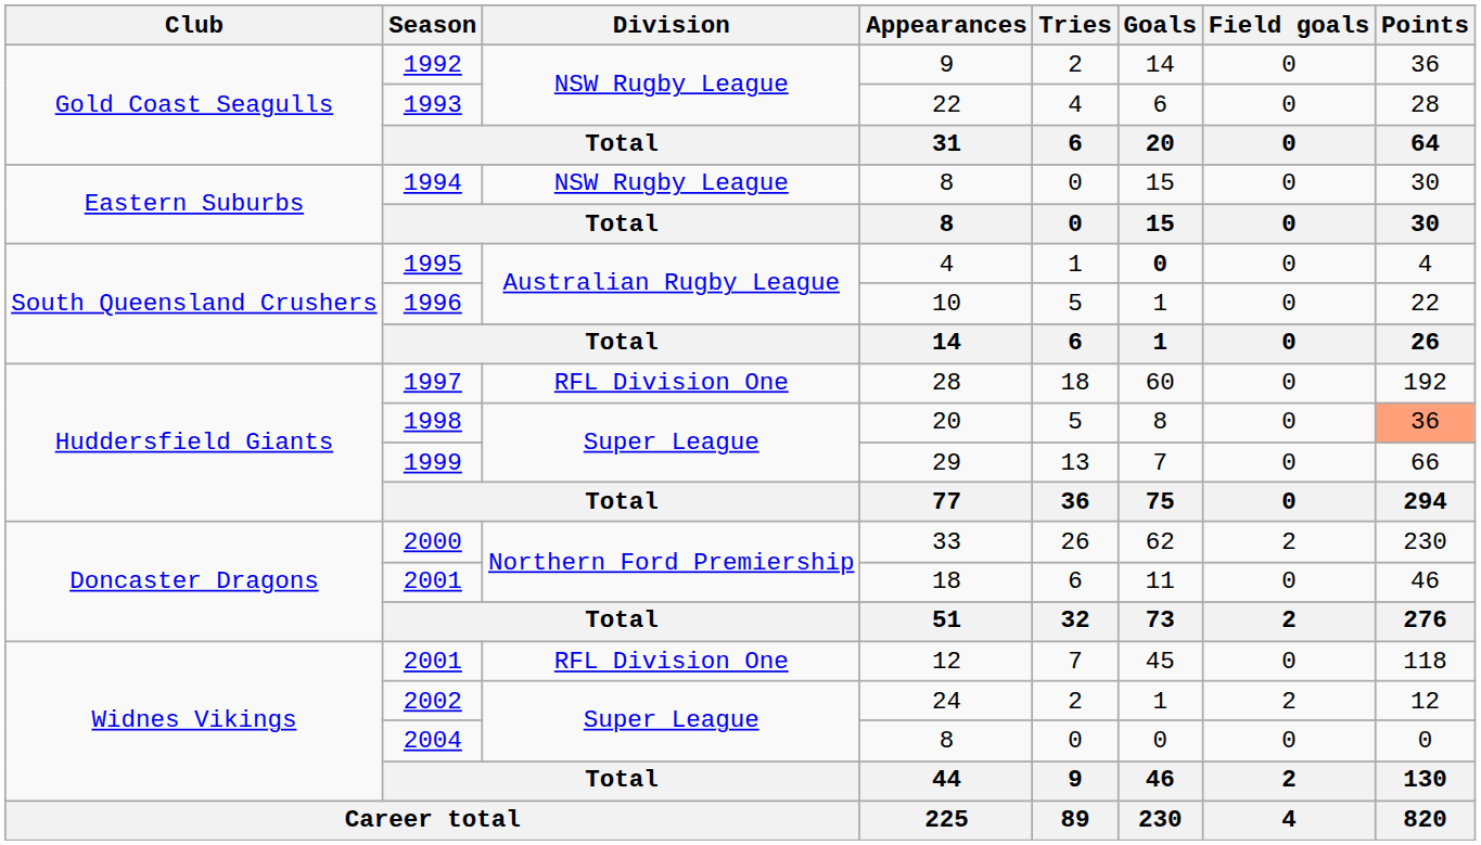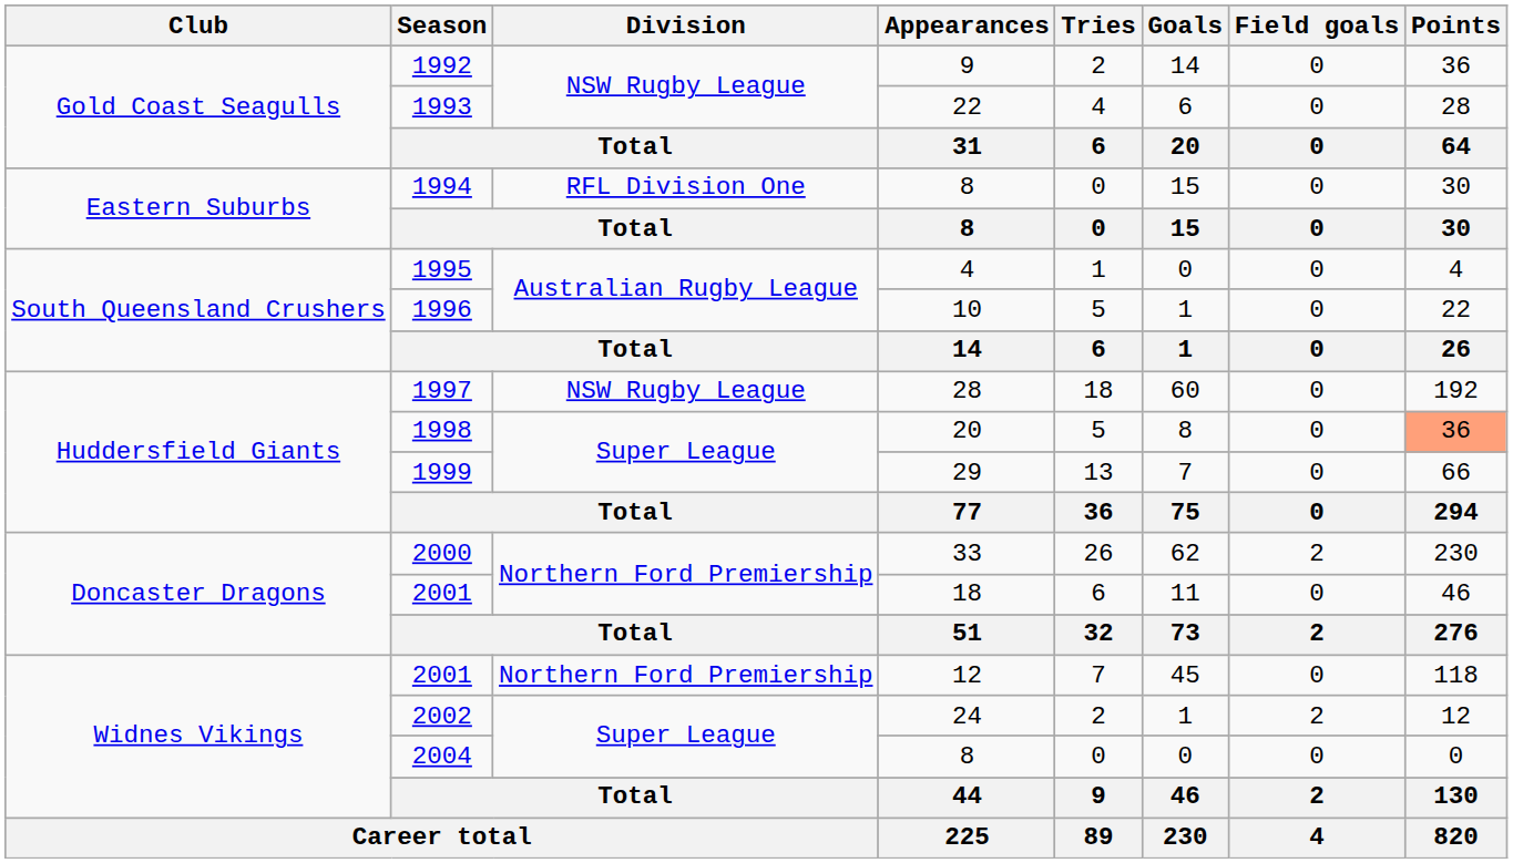 <table class=wikitable style="text-align: center;">
 <tr>
 <th>Club</th>
 <th>Season</th>
 <th>Division</th>
 <th>Appearances</th>
 <th>Tries</th>
 <th>Goals</th>
 <th>Field goals</th>
 <th>Points</th>
 </tr>
 <tr>
 <td rowspan=3><a href='#'>Gold Coast Seagulls</a></td>
 <td><a href='#'>1992</a></td>
 <td rowspan=2><a href='#'>NSW Rugby League</a></td>
 <td>9</td>
 <td>2</td>
 <td>14</td>
 <td>0</td>
 <td>36</td>
 </tr>
 <tr>
 <td><a href='#'>1993</a></td>
 <td>22</td>
 <td>4</td>
 <td>6</td>
 <td>0</td>
 <td>28</td>
 </tr>
 <tr>
 <th colspan=2>Total</th>
 <th>31</th>
 <th>6</th>
 <th>20</th>
 <th>0</th>
 <th>64</th>
 </tr>
 <tr>
 <td rowspan=2><a href='#'>Eastern Suburbs</a></td>
 <td><a href='#'>1994</a></td>
-<td><a href='#'>NSW Rugby League</a></td>
+<td><a href='#'>RFL Division One</a></td>
 <td>8</td>
 <td>0</td>
 <td>15</td>
 <td>0</td>
 <td>30</td>
 </tr>
 <tr>
 <th colspan=2>Total</th>
 <th>8</th>
 <th>0</th>
 <th>15</th>
 <th>0</th>
 <th>30</th>
 </tr>
 <tr>
 <td rowspan=3><a href='#'>South Queensland Crushers</a></td>
 <td><a href='#'>1995</a></td>
 <td rowspan=2><a href='#'>Australian Rugby League</a></td>
 <td>4</td>
 <td>1</td>
-<td><strong>0</strong></td>
+<td>0</td>
 <td>0</td>
 <td>4</td>
 </tr>
 <tr>
 <td><a href='#'>1996</a></td>
 <td>10</td>
 <td>5</td>
 <td>1</td>
 <td>0</td>
 <td>22</td>
 </tr>
 <tr>
 <th colspan=2>Total</th>
 <th>14</th>
 <th>6</th>
 <th>1</th>
 <th>0</th>
 <th>26</th>
 </tr>
 <tr>
 <td rowspan=4><a href='#'>Huddersfield Giants</a></td>
 <td><a href='#'>1997</a></td>
-<td><a href='#'>RFL Division One</a></td>
+<td><a href='#'>NSW Rugby League</a></td>
 <td>28</td>
 <td>18</td>
 <td>60</td>
 <td>0</td>
 <td>192</td>
 </tr>
 <tr>
 <td><a href='#'>1998</a></td>
 <td rowspan=2><a href='#'>Super League</a></td>
 <td>20</td>
 <td>5</td>
 <td>8</td>
 <td>0</td>
 <td style="background: lightsalmon;">36</td>
 </tr>
 <tr>
 <td><a href='#'>1999</a></td>
 <td>29</td>
 <td>13</td>
 <td>7</td>
 <td>0</td>
 <td>66</td>
 </tr>
 <tr>
 <th colspan=2>Total</th>
 <th>77</th>
 <th>36</th>
 <th>75</th>
 <th>0</th>
 <th>294</th>
 </tr>
 <tr>
 <td rowspan=3><a href='#'>Doncaster Dragons</a></td>
 <td><a href='#'>2000</a></td>
 <td rowspan=2><a href='#'>Northern Ford Premiership</a></td>
 <td>33</td>
 <td>26</td>
 <td>62</td>
 <td>2</td>
 <td>230</td>
 </tr>
 <tr>
 <td><a href='#'>2001</a></td>
 <td>18</td>
 <td>6</td>
 <td>11</td>
 <td>0</td>
 <td>46</td>
 </tr>
 <tr>
 <th colspan=2>Total</th>
 <th>51</th>
 <th>32</th>
 <th>73</th>
 <th>2</th>
 <th>276</th>
 </tr>
 <tr>
 <td rowspan=4><a href='#'>Widnes Vikings</a></td>
 <td><a href='#'>2001</a></td>
-<td><a href='#'>RFL Division One</a></td>
+<td><a href='#'>Northern Ford Premiership</a></td>
 <td>12</td>
 <td>7</td>
 <td>45</td>
 <td>0</td>
 <td>118</td>
 </tr>
 <tr>
 <td><a href='#'>2002</a></td>
 <td rowspan=2><a href='#'>Super League</a></td>
 <td>24</td>
 <td>2</td>
 <td>1</td>
 <td>2</td>
 <td>12</td>
 </tr>
 <tr>
 <td><a href='#'>2004</a></td>
 <td>8</td>
 <td>0</td>
 <td>0</td>
 <td>0</td>
 <td>0</td>
 </tr>
 <tr>
 <th colspan=2>Total</th>
 <th>44</th>
 <th>9</th>
 <th>46</th>
 <th>2</th>
 <th>130</th>
 </tr>
 <tr>
 <th colspan=3>Career total</th>
 <th>225</th>
 <th>89</th>
 <th>230</th>
 <th>4</th>
 <th>820</th>
 </tr>
 </table>
